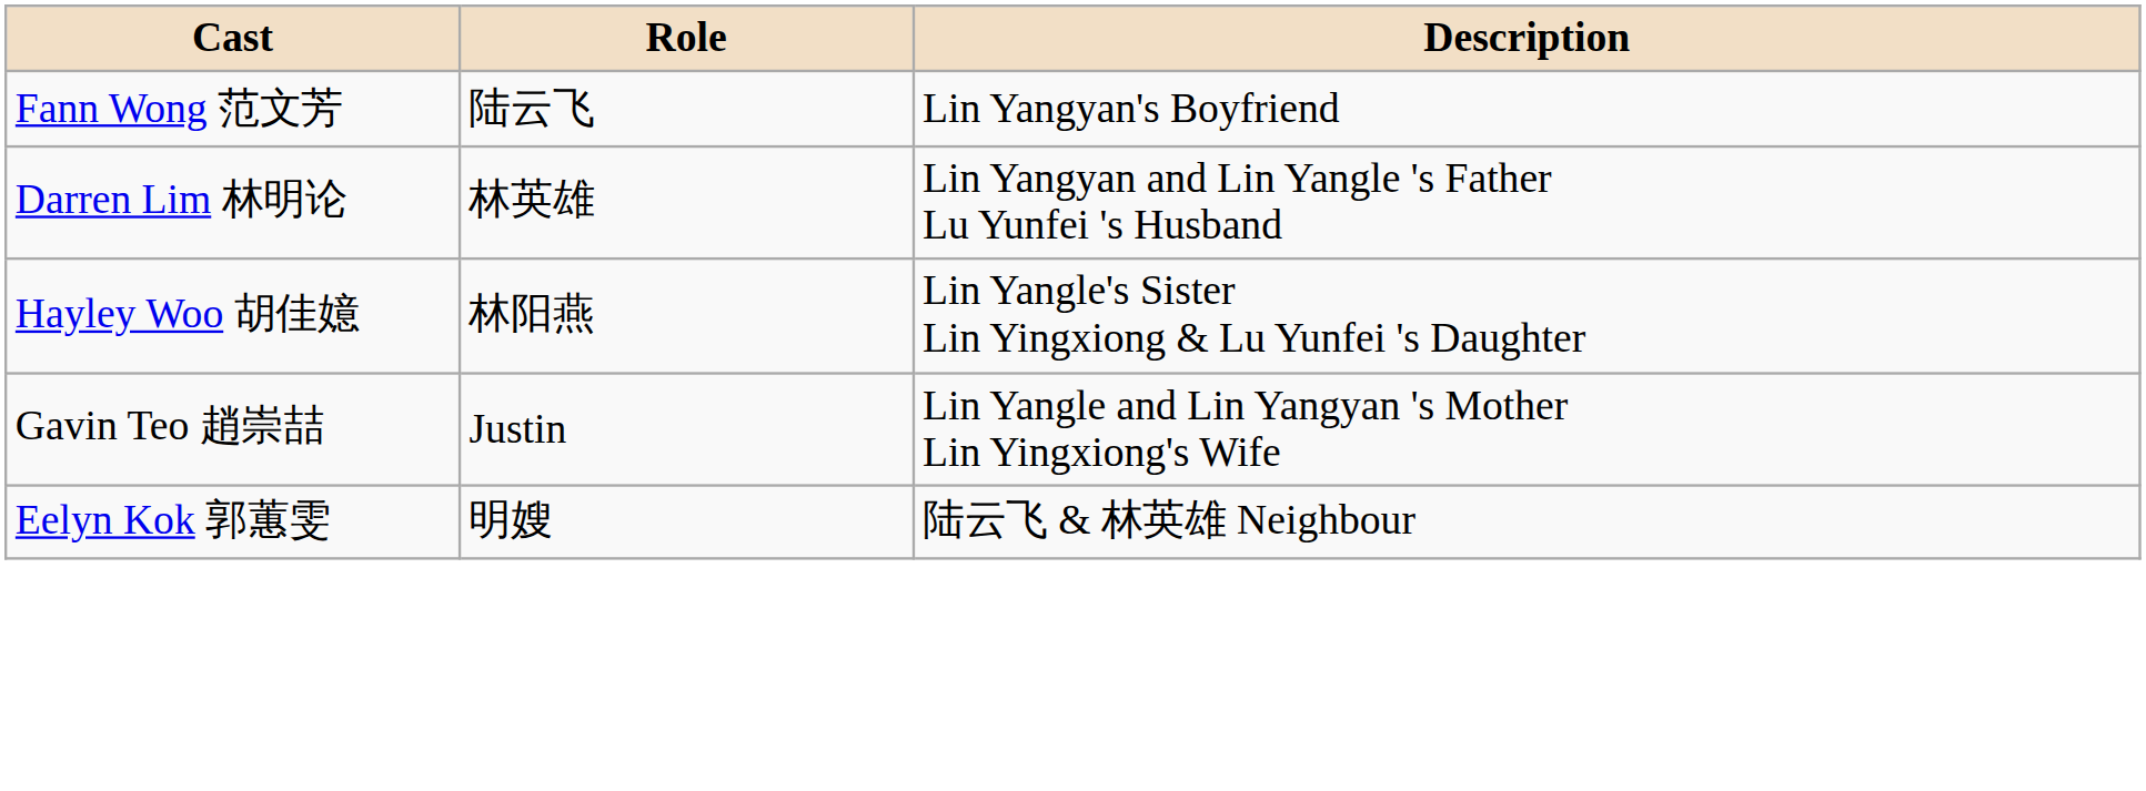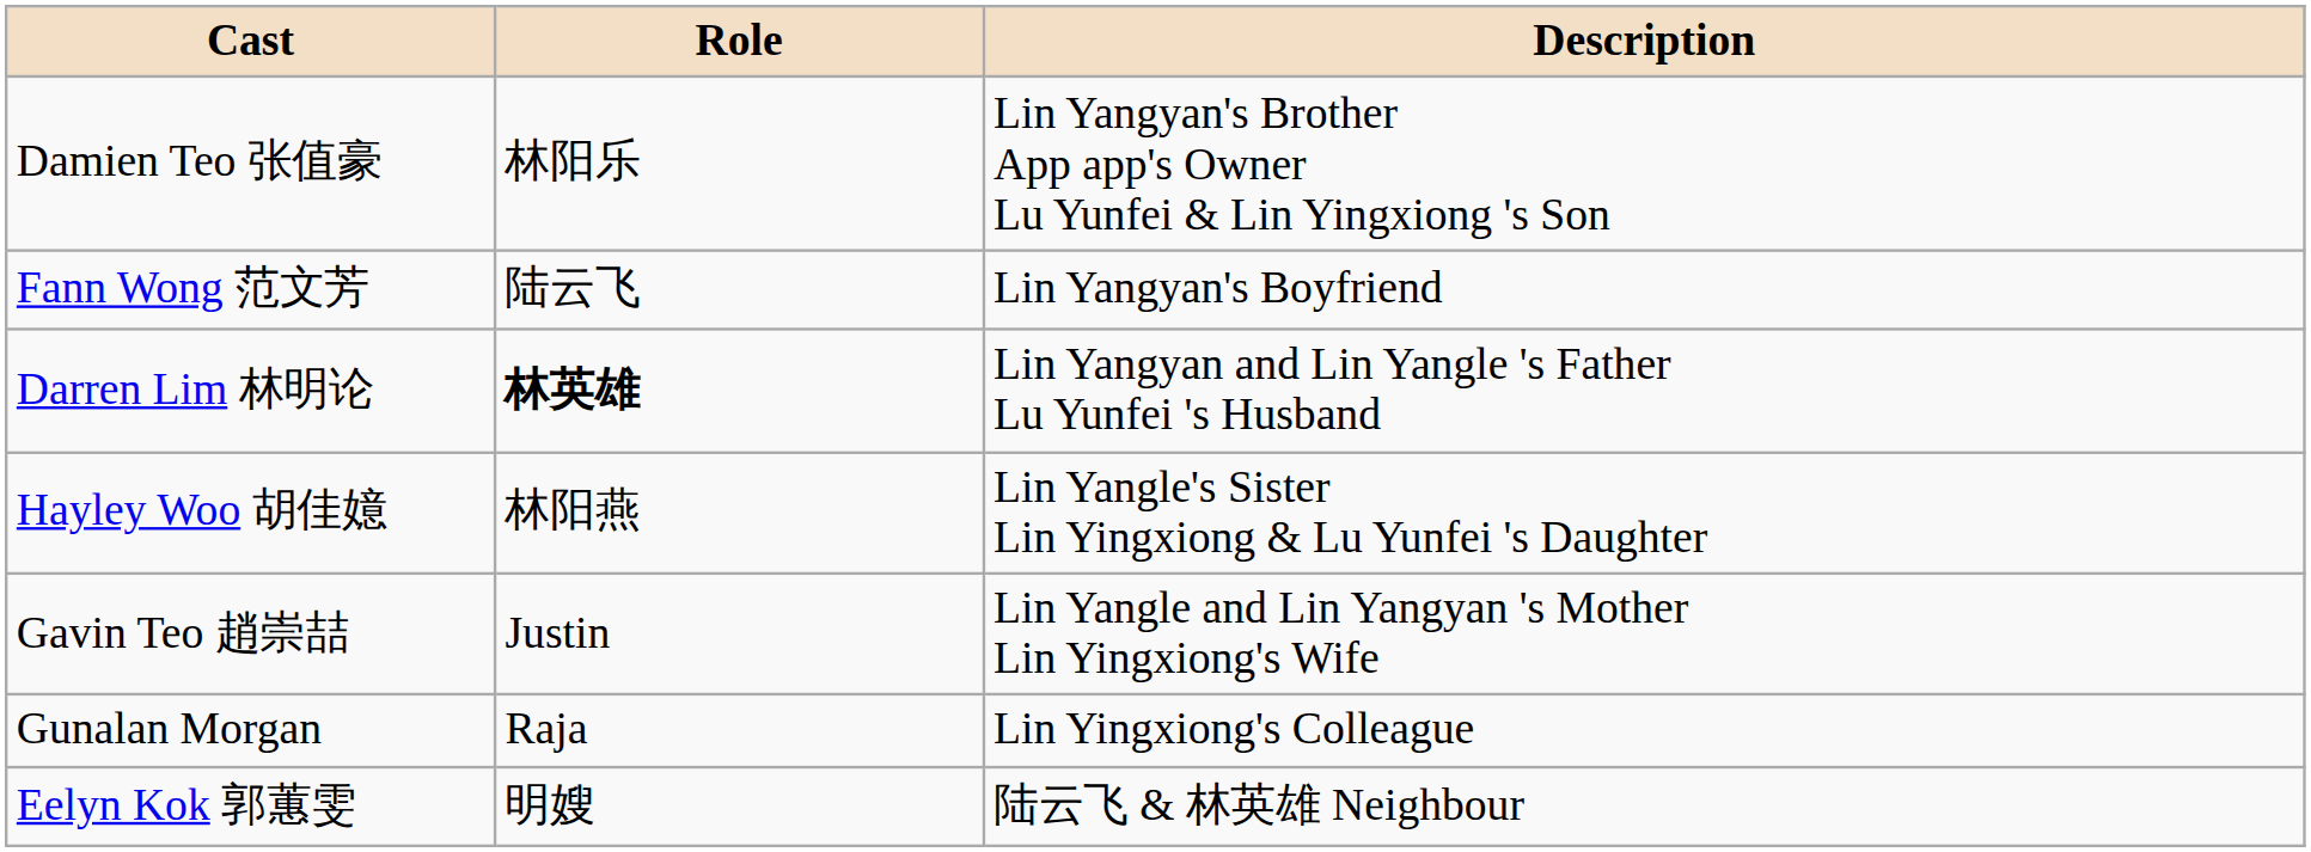 <table class="wikitable">
 <tr>
 <th style="background:#f2dfc6; width:17%">Cast</th>
 <th style="background:#f2dfc6; width:17%">Role</th>
 <th style="background:#f2dfc6; width:46%">Description</th>
+</tr>
+<tr>
+<td>Damien Teo 张值豪</td>
+<td>林阳乐</td>
+<td>Lin Yangyan's Brother  <br> App app's Owner <br> Lu Yunfei & Lin Yingxiong 's Son</td>
 </tr>
 <tr>
 <td><a href='#'>Fann Wong</a> 范文芳</td>
 <td>陆云飞</td>
 <td>Lin Yangyan's Boyfriend</td>
 </tr>
 <tr>
 <td><a href='#'>Darren Lim</a> 林明论</td>
-<td>林英雄</td>
+<td><strong>林英雄</strong></td>
 <td>Lin Yangyan and Lin Yangle 's Father <br> Lu Yunfei 's Husband</td>
 </tr>
 <tr>
 <td><a href='#'>Hayley Woo</a> 胡佳嬑</td>
 <td>林阳燕</td>
 <td>Lin Yangle's Sister <br> Lin Yingxiong & Lu Yunfei 's Daughter</td>
 </tr>
 <tr>
 <td>Gavin Teo 趙崇喆</td>
 <td>Justin</td>
 <td>Lin Yangle and Lin Yangyan 's Mother <br> Lin Yingxiong's Wife</td>
 </tr>
 <tr>
+<td>Gunalan Morgan</td>
+<td>Raja</td>
+<td>Lin Yingxiong's Colleague</td>
+</tr>
+<tr>
 <td><a href='#'>Eelyn Kok</a> 郭蕙雯</td>
 <td>明嫂</td>
 <td>陆云飞 & 林英雄 Neighbour</td>
 </tr>
 </table>
